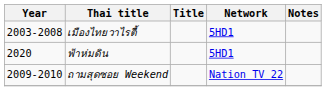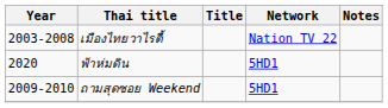 <table class="wikitable" style="font-size: 100%;">
 <tr>
 <th>Year</th>
 <th>Thai title</th>
 <th>Title</th>
 <th>Network</th>
 <th>Notes</th>
 </tr>
 <tr>
 <td rowspan="1">2003-2008</td>
 <td><em>เมืองไทยวาไรตี้</em></td>
 <td><em> </em></td>
-<td><a href='#'>5HD1</a></td>
+<td><a href='#'>Nation TV 22</a></td>
 <td></td>
 </tr>
 <tr>
 <td rowspan="1">2020</td>
 <td><em>ฟ้าห่มดิน</em></td>
 <td><em> </em></td>
 <td><a href='#'>5HD1</a></td>
 <td></td>
 </tr>
 <tr>
 <td rowspan="1">2009-2010</td>
 <td><em>ถามสุดซอย Weekend</em></td>
 <td><em> </em></td>
-<td><a href='#'>Nation TV 22</a></td>
+<td><a href='#'>5HD1</a></td>
 <td></td>
 </tr>
 <tr>
 </tr>
 </table>
